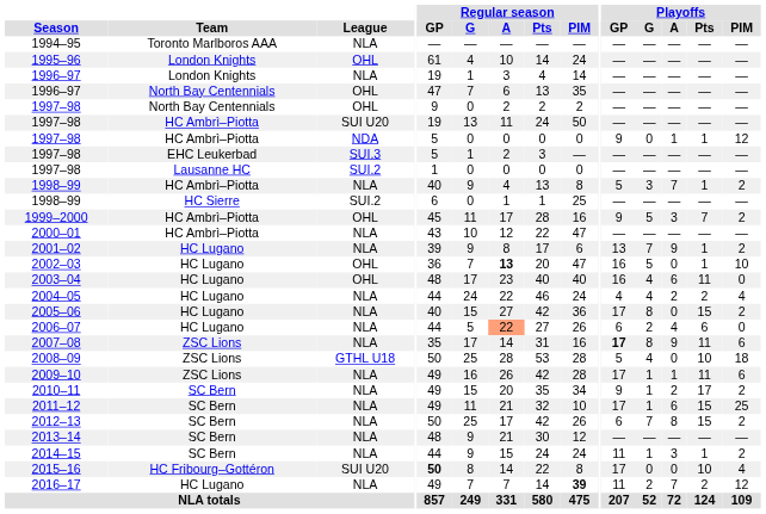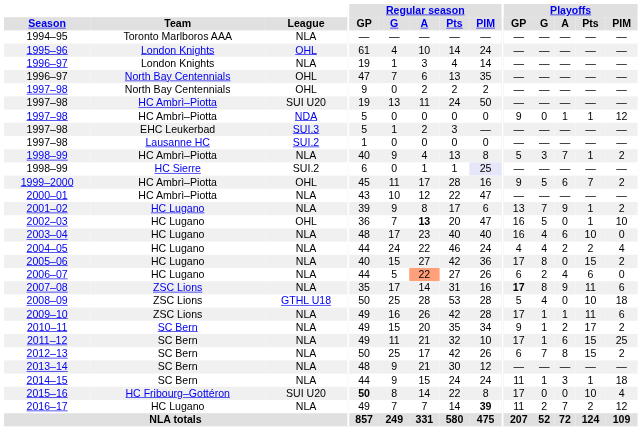 <table border="0" cellpadding="1" cellspacing="0" style="text-align:center; width:60em">
 <tr bgcolor="#e0e0e0">
 <th colspan="3" bgcolor="#ffffff"></th>
 <th rowspan="99" bgcolor="#ffffff"></th>
 <th colspan="5"><a href='#'>Regular season</a></th>
 <th rowspan="99" bgcolor="#ffffff"></th>
 <th colspan="5"><a href='#'>Playoffs</a></th>
 </tr>
 <tr bgcolor="#e0e0e0">
 <th><a href='#'>Season</a></th>
 <th>Team</th>
 <th>League</th>
 <th>GP</th>
 <th><a href='#'>G</a></th>
 <th><a href='#'>A</a></th>
 <th><a href='#'>Pts</a></th>
 <th><a href='#'>PIM</a></th>
 <th>GP</th>
 <th>G</th>
 <th>A</th>
 <th>Pts</th>
 <th>PIM</th>
 </tr>
 <tr>
 <td>1994–95</td>
 <td>Toronto Marlboros AAA</td>
 <td>NLA</td>
 <td>—</td>
 <td>—</td>
 <td>—</td>
 <td>—</td>
 <td>—</td>
 <td>—</td>
 <td>—</td>
 <td>—</td>
 <td>—</td>
 <td>—</td>
 </tr>
 <tr bgcolor="#f0f0f0">
 <td><a href='#'>1995–96</a></td>
 <td><a href='#'>London Knights</a></td>
 <td><a href='#'>OHL</a></td>
 <td>61</td>
 <td>4</td>
 <td>10</td>
 <td>14</td>
 <td>24</td>
 <td>—</td>
 <td>—</td>
 <td>—</td>
 <td>—</td>
 <td>—</td>
 </tr>
 <tr>
 <td><a href='#'>1996–97</a></td>
 <td>London Knights</td>
 <td>NLA</td>
 <td>19</td>
 <td>1</td>
 <td>3</td>
 <td>4</td>
 <td>14</td>
 <td>—</td>
 <td>—</td>
 <td>—</td>
 <td>—</td>
 <td>—</td>
 </tr>
 <tr bgcolor="#f0f0f0">
 <td>1996–97</td>
 <td><a href='#'>North Bay Centennials</a></td>
 <td>OHL</td>
 <td>47</td>
 <td>7</td>
 <td>6</td>
 <td>13</td>
 <td>35</td>
 <td>—</td>
 <td>—</td>
 <td>—</td>
 <td>—</td>
 <td>—</td>
 </tr>
 <tr>
 <td><a href='#'>1997–98</a></td>
 <td>North Bay Centennials</td>
 <td>OHL</td>
 <td>9</td>
 <td>0</td>
 <td>2</td>
 <td>2</td>
 <td>2</td>
 <td>—</td>
 <td>—</td>
 <td>—</td>
 <td>—</td>
 <td>—</td>
 </tr>
 <tr bgcolor="#f0f0f0">
 <td>1997–98</td>
 <td><a href='#'>HC Ambrì–Piotta</a></td>
 <td>SUI U20</td>
 <td>19</td>
 <td>13</td>
 <td>11</td>
 <td>24</td>
 <td>50</td>
 <td>—</td>
 <td>—</td>
 <td>—</td>
 <td>—</td>
 <td>—</td>
 </tr>
 <tr>
 <td><a href='#'>1997–98</a></td>
 <td>HC Ambrì–Piotta</td>
 <td><a href='#'>NDA</a></td>
 <td>5</td>
 <td>0</td>
 <td>0</td>
 <td>0</td>
 <td>0</td>
 <td>9</td>
 <td>0</td>
 <td>1</td>
 <td>1</td>
 <td>12</td>
 </tr>
 <tr bgcolor="#f0f0f0">
 <td>1997–98</td>
 <td>EHC Leukerbad</td>
 <td><a href='#'>SUI.3</a></td>
 <td>5</td>
 <td>1</td>
 <td>2</td>
 <td>3</td>
 <td>—</td>
 <td>—</td>
 <td>—</td>
 <td>—</td>
 <td>—</td>
 <td>—</td>
 </tr>
 <tr>
 <td>1997–98</td>
 <td><a href='#'>Lausanne HC</a></td>
 <td><a href='#'>SUI.2</a></td>
 <td>1</td>
 <td>0</td>
 <td>0</td>
 <td>0</td>
 <td>0</td>
 <td>—</td>
 <td>—</td>
 <td>—</td>
 <td>—</td>
 <td>—</td>
 </tr>
 <tr bgcolor="#f0f0f0">
 <td><a href='#'>1998–99</a></td>
 <td>HC Ambrì–Piotta</td>
 <td>NLA</td>
 <td>40</td>
 <td>9</td>
 <td>4</td>
 <td>13</td>
 <td>8</td>
 <td>5</td>
 <td>3</td>
 <td>7</td>
 <td>1</td>
 <td>2</td>
 </tr>
 <tr>
 <td>1998–99</td>
 <td><a href='#'>HC Sierre</a></td>
 <td>SUI.2</td>
 <td>6</td>
 <td>0</td>
 <td>1</td>
 <td>1</td>
-<td>25</td>
+<td style="background: lavender;">25</td>
 <td>—</td>
 <td>—</td>
 <td>—</td>
 <td>—</td>
 <td>—</td>
 </tr>
 <tr bgcolor="#f0f0f0">
 <td><a href='#'>1999–2000</a></td>
 <td>HC Ambrì–Piotta</td>
 <td>OHL</td>
 <td>45</td>
 <td>11</td>
 <td>17</td>
 <td>28</td>
 <td>16</td>
 <td>9</td>
 <td>5</td>
-<td>3</td>
+<td>6</td>
 <td>7</td>
 <td>2</td>
 </tr>
 <tr>
 <td><a href='#'>2000–01</a></td>
 <td>HC Ambrì–Piotta</td>
 <td>NLA</td>
 <td>43</td>
 <td>10</td>
 <td>12</td>
 <td>22</td>
 <td>47</td>
 <td>—</td>
 <td>—</td>
 <td>—</td>
 <td>—</td>
 <td>—</td>
 </tr>
 <tr bgcolor="#f0f0f0">
 <td><a href='#'>2001–02</a></td>
 <td><a href='#'>HC Lugano</a></td>
 <td>NLA</td>
 <td>39</td>
 <td>9</td>
 <td>8</td>
 <td>17</td>
 <td>6</td>
 <td>13</td>
 <td>7</td>
 <td>9</td>
 <td>1</td>
 <td>2</td>
 </tr>
 <tr>
 <td><a href='#'>2002–03</a></td>
 <td>HC Lugano</td>
 <td>OHL</td>
 <td>36</td>
 <td>7</td>
 <td><strong>13</strong></td>
 <td>20</td>
 <td>47</td>
 <td>16</td>
 <td>5</td>
 <td>0</td>
 <td>1</td>
 <td>10</td>
 </tr>
 <tr bgcolor="#f0f0f0">
 <td><a href='#'>2003–04</a></td>
 <td>HC Lugano</td>
-<td>OHL</td>
+<td>NLA</td>
 <td>48</td>
 <td>17</td>
 <td>23</td>
 <td>40</td>
 <td>40</td>
 <td>16</td>
 <td>4</td>
 <td>6</td>
-<td>11</td>
+<td>10</td>
 <td>0</td>
 </tr>
 <tr>
 <td><a href='#'>2004–05</a></td>
 <td>HC Lugano</td>
 <td>NLA</td>
 <td>44</td>
 <td>24</td>
 <td>22</td>
 <td>46</td>
 <td>24</td>
 <td>4</td>
 <td>4</td>
 <td>2</td>
 <td>2</td>
 <td>4</td>
 </tr>
 <tr bgcolor="#f0f0f0">
 <td><a href='#'>2005–06</a></td>
 <td>HC Lugano</td>
 <td>NLA</td>
 <td>40</td>
 <td>15</td>
 <td>27</td>
 <td>42</td>
 <td>36</td>
 <td>17</td>
 <td>8</td>
 <td>0</td>
 <td>15</td>
 <td>2</td>
 </tr>
 <tr>
 <td><a href='#'>2006–07</a></td>
 <td>HC Lugano</td>
 <td>NLA</td>
 <td>44</td>
 <td>5</td>
 <td style="background: lightsalmon;">22</td>
 <td>27</td>
 <td>26</td>
 <td>6</td>
 <td>2</td>
 <td>4</td>
 <td>6</td>
 <td>0</td>
 </tr>
 <tr bgcolor="#f0f0f0">
 <td><a href='#'>2007–08</a></td>
 <td><a href='#'>ZSC Lions</a></td>
 <td>NLA</td>
 <td>35</td>
 <td>17</td>
 <td>14</td>
 <td>31</td>
 <td>16</td>
 <td><strong>17</strong></td>
 <td>8</td>
 <td>9</td>
 <td>11</td>
 <td>6</td>
 </tr>
 <tr>
 <td><a href='#'>2008–09</a></td>
 <td>ZSC Lions</td>
 <td><a href='#'>GTHL U18</a></td>
 <td>50</td>
 <td>25</td>
 <td>28</td>
 <td>53</td>
 <td>28</td>
 <td>5</td>
 <td>4</td>
 <td>0</td>
 <td>10</td>
 <td>18</td>
 </tr>
 <tr bgcolor="#f0f0f0">
 <td><a href='#'>2009–10</a></td>
 <td>ZSC Lions</td>
 <td>NLA</td>
 <td>49</td>
 <td>16</td>
 <td>26</td>
 <td>42</td>
 <td>28</td>
 <td>17</td>
 <td>1</td>
 <td>1</td>
 <td>11</td>
 <td>6</td>
 </tr>
 <tr>
 <td><a href='#'>2010–11</a></td>
 <td><a href='#'>SC Bern</a></td>
 <td>NLA</td>
 <td>49</td>
 <td>15</td>
 <td>20</td>
 <td>35</td>
 <td>34</td>
 <td>9</td>
 <td>1</td>
 <td>2</td>
 <td>17</td>
 <td>2</td>
 </tr>
 <tr bgcolor="#f0f0f0">
 <td><a href='#'>2011–12</a></td>
 <td>SC Bern</td>
 <td>NLA</td>
 <td>49</td>
 <td>11</td>
 <td>21</td>
 <td>32</td>
 <td>10</td>
 <td>17</td>
 <td>1</td>
 <td>6</td>
 <td>15</td>
 <td>25</td>
 </tr>
 <tr>
 <td><a href='#'>2012–13</a></td>
 <td>SC Bern</td>
 <td>NLA</td>
 <td>50</td>
 <td>25</td>
 <td>17</td>
 <td>42</td>
 <td>26</td>
 <td>6</td>
 <td>7</td>
 <td>8</td>
 <td>15</td>
 <td>2</td>
 </tr>
 <tr bgcolor="#f0f0f0">
 <td><a href='#'>2013–14</a></td>
 <td>SC Bern</td>
 <td>NLA</td>
 <td>48</td>
 <td>9</td>
 <td>21</td>
 <td>30</td>
 <td>12</td>
 <td>—</td>
 <td>—</td>
 <td>—</td>
 <td>—</td>
 <td>—</td>
 </tr>
 <tr>
 <td><a href='#'>2014–15</a></td>
 <td>SC Bern</td>
 <td>NLA</td>
 <td>44</td>
 <td>9</td>
 <td>15</td>
 <td>24</td>
 <td>24</td>
 <td>11</td>
 <td>1</td>
 <td>3</td>
 <td>1</td>
-<td>2</td>
+<td>18</td>
 </tr>
 <tr bgcolor="#f0f0f0">
 <td><a href='#'>2015–16</a></td>
 <td><a href='#'>HC Fribourg–Gottéron</a></td>
 <td>SUI U20</td>
 <td><strong>50</strong></td>
 <td>8</td>
 <td>14</td>
 <td>22</td>
 <td>8</td>
 <td>17</td>
 <td>0</td>
 <td>0</td>
 <td>10</td>
 <td>4</td>
 </tr>
 <tr>
 <td><a href='#'>2016–17</a></td>
 <td>HC Lugano</td>
 <td>NLA</td>
 <td>49</td>
 <td>7</td>
 <td>7</td>
 <td>14</td>
 <td><strong>39</strong></td>
 <td>11</td>
 <td>2</td>
 <td>7</td>
 <td>2</td>
 <td>12</td>
 </tr>
 <tr bgcolor="#e0e0e0">
 <th colspan="3">NLA totals</th>
 <th>857</th>
 <th>249</th>
 <th>331</th>
 <th>580</th>
 <th>475</th>
 <th>207</th>
 <th>52</th>
 <th>72</th>
 <th>124</th>
 <th>109</th>
 </tr>
 </table>
